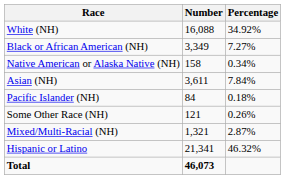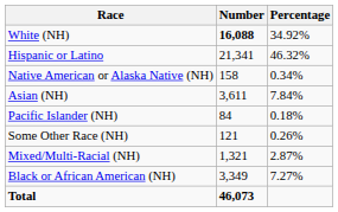 <table class="wikitable">
 <tr>
 <th>Race</th>
 <th>Number</th>
 <th>Percentage</th>
 </tr>
 <tr>
 <td><a href='#'>White</a> (NH)</td>
-<td>16,088</td>
+<td><strong>16,088</strong></td>
 <td>34.92%</td>
 </tr>
 <tr>
-<td><a href='#'>Black or African American</a> (NH)</td>
-<td>3,349</td>
-<td>7.27%</td>
+<td><a href='#'>Hispanic or Latino</a></td>
+<td>21,341</td>
+<td>46.32%</td>
 </tr>
 <tr>
 <td><a href='#'>Native American</a> or <a href='#'>Alaska Native</a> (NH)</td>
 <td>158</td>
 <td>0.34%</td>
 </tr>
 <tr>
 <td><a href='#'>Asian</a> (NH)</td>
 <td>3,611</td>
 <td>7.84%</td>
 </tr>
 <tr>
 <td><a href='#'>Pacific Islander</a> (NH)</td>
 <td>84</td>
 <td>0.18%</td>
 </tr>
 <tr>
 <td>Some Other Race (NH)</td>
 <td>121</td>
 <td>0.26%</td>
 </tr>
 <tr>
 <td><a href='#'>Mixed/Multi-Racial</a> (NH)</td>
 <td>1,321</td>
 <td>2.87%</td>
 </tr>
 <tr>
-<td><a href='#'>Hispanic or Latino</a></td>
-<td>21,341</td>
-<td>46.32%</td>
+<td><a href='#'>Black or African American</a> (NH)</td>
+<td>3,349</td>
+<td>7.27%</td>
 </tr>
 <tr>
 <td><strong>Total</strong></td>
 <td><strong>46,073</strong></td>
 <td></td>
 </tr>
 </table>
